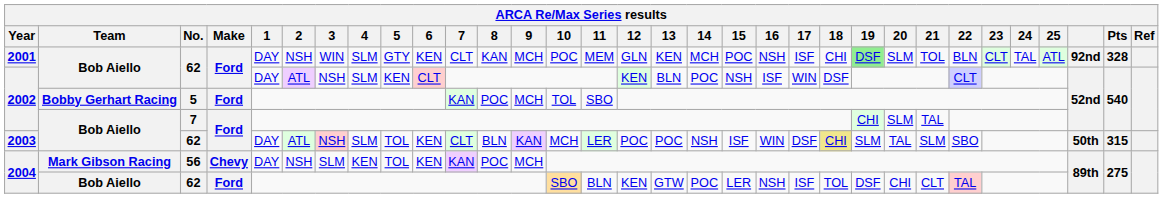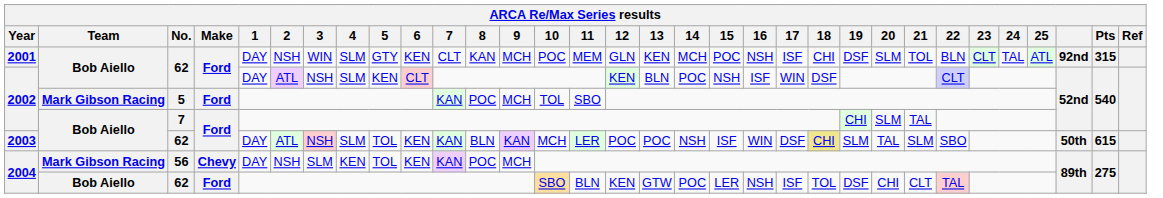 <table class="wikitable" style="text-align:center; font-size:75%">
 <tr>
 <th colspan="34"><a href='#'>ARCA Re/Max Series</a> results</th>
 </tr>
 <tr>
 <th>Year</th>
 <th>Team</th>
 <th>No.</th>
 <th>Make</th>
 <th>1</th>
 <th>2</th>
 <th>3</th>
 <th>4</th>
 <th>5</th>
 <th>6</th>
 <th>7</th>
 <th>8</th>
 <th>9</th>
 <th>10</th>
 <th>11</th>
 <th>12</th>
 <th>13</th>
 <th>14</th>
 <th>15</th>
 <th>16</th>
 <th>17</th>
 <th>18</th>
 <th>19</th>
 <th>20</th>
 <th>21</th>
 <th>22</th>
 <th>23</th>
 <th>24</th>
 <th>25</th>
 <th></th>
 <th>Pts</th>
 <th>Ref</th>
 </tr>
 <tr>
 <th><a href='#'>2001</a></th>
 <th rowspan=2>Bob Aiello</th>
 <th rowspan=2>62</th>
 <th rowspan=2><a href='#'>Ford</a></th>
 <td><a href='#'>DAY</a></td>
 <td><a href='#'>NSH</a></td>
 <td><a href='#'>WIN</a></td>
 <td><a href='#'>SLM</a></td>
 <td><a href='#'>GTY</a></td>
 <td><a href='#'>KEN</a></td>
 <td><a href='#'>CLT</a></td>
 <td><a href='#'>KAN</a></td>
 <td><a href='#'>MCH</a></td>
 <td><a href='#'>POC</a></td>
 <td><a href='#'>MEM</a></td>
 <td><a href='#'>GLN</a></td>
 <td><a href='#'>KEN</a></td>
 <td><a href='#'>MCH</a></td>
 <td><a href='#'>POC</a></td>
 <td><a href='#'>NSH</a></td>
 <td><a href='#'>ISF</a></td>
 <td><a href='#'>CHI</a></td>
-<td style="background: lightgreen;"><a href='#'>DSF</a></td>
+<td><a href='#'>DSF</a></td>
 <td><a href='#'>SLM</a></td>
 <td><a href='#'>TOL</a></td>
 <td><a href='#'>BLN</a></td>
 <td style="background:#DFFFDF;"><a href='#'>CLT</a><br></td>
 <td><a href='#'>TAL</a></td>
 <td style="background:#DFFFDF;"><a href='#'>ATL</a><br></td>
 <th>92nd</th>
-<th>328</th>
+<th>315</th>
 <th></th>
 </tr>
 <tr>
 <th rowspan=3><a href='#'>2002</a></th>
 <td><a href='#'>DAY</a></td>
 <td style="background:#EFCFFF;"><a href='#'>ATL</a><br></td>
 <td><a href='#'>NSH</a></td>
 <td><a href='#'>SLM</a></td>
 <td><a href='#'>KEN</a></td>
 <td style="background:#FFCFCF;"><a href='#'>CLT</a><br></td>
 <td colspan=5></td>
 <td style="background:#DFFFDF;"><a href='#'>KEN</a><br></td>
 <td><a href='#'>BLN</a></td>
 <td><a href='#'>POC</a></td>
 <td><a href='#'>NSH</a></td>
 <td><a href='#'>ISF</a></td>
 <td><a href='#'>WIN</a></td>
 <td><a href='#'>DSF</a></td>
 <td colspan=3></td>
 <td style="background:#CFCFFF;"><a href='#'>CLT</a><br></td>
 <td colspan=3></td>
 <th rowspan=3>52nd</th>
 <th rowspan=3>540</th>
 <th rowspan=3></th>
 </tr>
 <tr>
-<th><a href='#'>Bobby Gerhart Racing</a></th>
+<th><a href='#'>Mark Gibson Racing</a></th>
 <th>5</th>
 <th><a href='#'>Ford</a></th>
 <td colspan=6></td>
 <td style="background:#DFFFDF;"><a href='#'>KAN</a><br></td>
 <td><a href='#'>POC</a></td>
 <td><a href='#'>MCH</a></td>
 <td><a href='#'>TOL</a></td>
 <td><a href='#'>SBO</a></td>
 <td colspan=14></td>
 </tr>
 <tr>
 <th rowspan=2>Bob Aiello</th>
 <th>7</th>
 <th rowspan=2><a href='#'>Ford</a></th>
 <td colspan=18></td>
 <td style="background:#DFFFDF;"><a href='#'>CHI</a><br></td>
 <td><a href='#'>SLM</a></td>
 <td><a href='#'>TAL</a></td>
 <td colspan=4></td>
 </tr>
 <tr>
 <th><a href='#'>2003</a></th>
 <th>62</th>
 <td><a href='#'>DAY</a></td>
 <td style="background:#DFFFDF;"><a href='#'>ATL</a><br></td>
 <td style="background:#FFCFCF;"><a href='#'>NSH</a><br></td>
 <td><a href='#'>SLM</a></td>
 <td><a href='#'>TOL</a></td>
 <td><a href='#'>KEN</a></td>
-<td style="background:#DFFFDF;"><a href='#'>CLT</a><br></td>
+<td style="background:#DFFFDF;"><a href='#'>KAN</a><br></td>
 <td><a href='#'>BLN</a></td>
 <td style="background:#EFCFFF;"><a href='#'>KAN</a><br></td>
 <td><a href='#'>MCH</a></td>
 <td style="background:#DFFFDF;"><a href='#'>LER</a><br></td>
 <td><a href='#'>POC</a></td>
 <td><a href='#'>POC</a></td>
 <td><a href='#'>NSH</a></td>
 <td><a href='#'>ISF</a></td>
 <td><a href='#'>WIN</a></td>
 <td><a href='#'>DSF</a></td>
 <td style="background: khaki;"><a href='#'>CHI</a></td>
 <td><a href='#'>SLM</a></td>
 <td><a href='#'>TAL</a></td>
 <td><a href='#'>SLM</a></td>
 <td><a href='#'>SBO</a></td>
 <td colspan=3></td>
 <th>50th</th>
-<th>315</th>
+<th>615</th>
 <th></th>
 </tr>
 <tr>
 <th rowspan=2><a href='#'>2004</a></th>
 <th><a href='#'>Mark Gibson Racing</a></th>
 <th>56</th>
 <th><a href='#'>Chevy</a></th>
 <td><a href='#'>DAY</a></td>
 <td><a href='#'>NSH</a></td>
 <td><a href='#'>SLM</a></td>
 <td><a href='#'>KEN</a></td>
 <td><a href='#'>TOL</a></td>
 <td><a href='#'>KEN</a></td>
 <td style="background:#EFCFFF;"><a href='#'>KAN</a><br></td>
 <td><a href='#'>POC</a></td>
 <td><a href='#'>MCH</a></td>
 <td colspan=16></td>
 <th rowspan=2>89th</th>
 <th rowspan=2>275</th>
 <th rowspan=2></th>
 </tr>
 <tr>
 <th>Bob Aiello</th>
 <th>62</th>
 <th><a href='#'>Ford</a></th>
 <td colspan=9></td>
 <td style="background:#FFDF9F;"><a href='#'>SBO</a><br></td>
 <td><a href='#'>BLN</a></td>
 <td><a href='#'>KEN</a></td>
 <td><a href='#'>GTW</a></td>
 <td><a href='#'>POC</a></td>
 <td><a href='#'>LER</a></td>
 <td><a href='#'>NSH</a></td>
 <td><a href='#'>ISF</a></td>
 <td><a href='#'>TOL</a></td>
 <td><a href='#'>DSF</a></td>
 <td><a href='#'>CHI</a></td>
 <td><a href='#'>CLT</a></td>
 <td style="background:#FFCFCF;"><a href='#'>TAL</a><br></td>
 <td colspan=3></td>
 </tr>
 </table>
